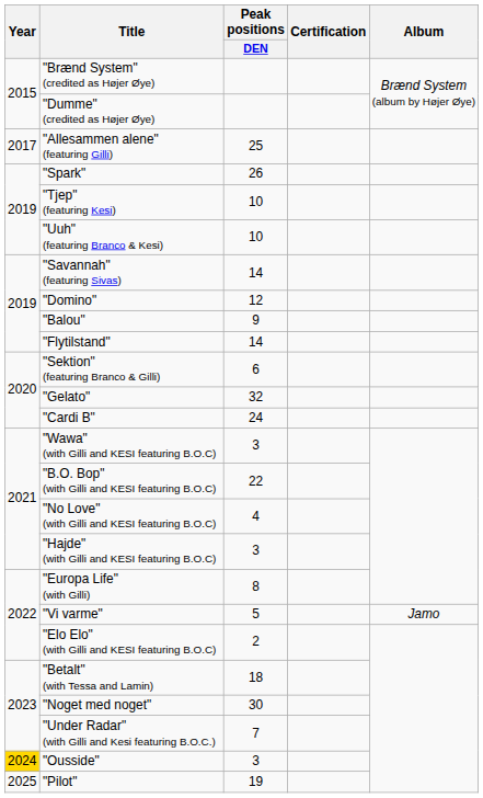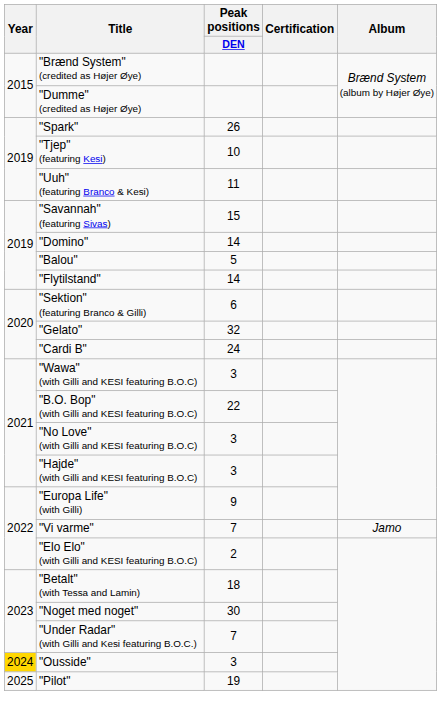 <table class="wikitable">
 <tr>
 <th align="center" rowspan="2" width="10">Year</th>
 <th align="center" rowspan="2" width="220">Title</th>
 <th align="center" colspan="1" width="20">Peak positions</th>
 <th align="center" rowspan="2">Certification</th>
 <th align="center" rowspan="2">Album</th>
 </tr>
 <tr>
 <th scope="col" style="width:3em;font-size:90%;"><a href='#'>DEN</a><br></th>
 </tr>
 <tr>
 <td style="text-align:center;" rowspan=2>2015</td>
 <td>"Brænd System" <br><small>(credited as Højer Øye)</small></td>
 <td style="text-align:center;"></td>
 <td style="text-align:center;"></td>
 <td style="text-align:center;" rowspan=2><em>Brænd System</em> <br><small>(album by Højer Øye)</small></td>
 </tr>
 <tr>
 <td>"Dumme" <br><small>(credited as Højer Øye)</small></td>
 <td style="text-align:center;"></td>
 <td style="text-align:center;"></td>
 </tr>
 <tr>
-<td style="text-align:center;">2017</td>
-<td>"Allesammen alene"<br><small>(featuring <a href='#'>Gilli</a>)</small></td>
-<td style="text-align:center;">25</td>
-<td style="text-align:center;"></td>
-<td style="text-align:center;"></td>
-</tr>
-<tr>
 <td style="text-align:center;" rowspan=3>2019</td>
 <td>"Spark"</td>
 <td style="text-align:center;">26</td>
 <td style="text-align:center;"></td>
 <td style="text-align:center;"></td>
 </tr>
 <tr>
 <td>"Tjep" <br><small>(featuring <a href='#'>Kesi</a>)</small></td>
 <td style="text-align:center;">10</td>
 <td style="text-align:center;"></td>
 <td style="text-align:center;"></td>
 </tr>
 <tr>
 <td>"Uuh" <br><small>(featuring <a href='#'>Branco</a> & Kesi)</small></td>
-<td style="text-align:center;">10</td>
+<td style="text-align:center;">11</td>
 <td style="text-align:center;"></td>
 <td style="text-align:center;"></td>
 </tr>
 <tr>
 <td style="text-align:center;" rowspan=4>2019</td>
 <td>"Savannah"<br><small>(featuring <a href='#'>Sivas</a>)</small></td>
+<td style="text-align:center;">15</td>
+<td style="text-align:center;"></td>
+<td style="text-align:center;"></td>
+</tr>
+<tr>
+<td>"Domino"</td>
 <td style="text-align:center;">14</td>
 <td style="text-align:center;"></td>
 <td style="text-align:center;"></td>
 </tr>
 <tr>
-<td>"Domino"</td>
-<td style="text-align:center;">12</td>
-<td style="text-align:center;"></td>
-<td style="text-align:center;"></td>
-</tr>
-<tr>
 <td>"Balou"</td>
-<td style="text-align:center;">9</td>
+<td style="text-align:center;">5</td>
 <td style="text-align:center;"></td>
 <td style="text-align:center;"></td>
 </tr>
 <tr>
 <td>"Flytilstand"</td>
 <td style="text-align:center;">14</td>
 <td style="text-align:center;"></td>
 <td style="text-align:center;"></td>
 </tr>
 <tr>
 <td style="text-align:center;" rowspan=3>2020</td>
 <td>"Sektion"<br><small>(featuring Branco & Gilli)</small></td>
 <td style="text-align:center;">6</td>
 <td style="text-align:center;"></td>
 <td style="text-align:center;"></td>
 </tr>
 <tr>
 <td>"Gelato"</td>
 <td style="text-align:center;">32<br></td>
 <td style="text-align:center;"></td>
 <td style="text-align:center;"></td>
 </tr>
 <tr>
 <td>"Cardi B"</td>
 <td style="text-align:center;">24<br></td>
 <td style="text-align:center;"></td>
 <td style="text-align:center;"></td>
 </tr>
 <tr>
 <td style="text-align:center;" rowspan=4>2021</td>
 <td>"Wawa"<br><small>(with Gilli and KESI featuring B.O.C)</small></td>
 <td style="text-align:center;">3<br></td>
 <td style="text-align:center;"></td>
 <td style="text-align:center;" rowspan="5"></td>
 </tr>
 <tr>
 <td>"B.O. Bop"<br><small>(with Gilli and KESI featuring B.O.C)</small></td>
 <td style="text-align:center;">22<br></td>
 <td style="text-align:center;"></td>
 </tr>
 <tr>
 <td>"No Love"<br><small>(with Gilli and KESI featuring B.O.C)</small></td>
-<td style="text-align:center;">4<br></td>
+<td style="text-align:center;">3<br></td>
 <td style="text-align:center;"></td>
 </tr>
 <tr>
 <td>"Hajde"<br><small>(with Gilli and KESI featuring B.O.C)</small></td>
 <td style="text-align:center;">3<br></td>
 <td style="text-align:center;"></td>
 </tr>
 <tr>
 <td style="text-align:center;" rowspan="3">2022</td>
 <td>"Europa Life"<br><small>(with Gilli)</small></td>
-<td style="text-align:center;">8<br></td>
+<td style="text-align:center;">9<br></td>
 <td style="text-align:center;"></td>
 </tr>
 <tr>
 <td>"Vi varme"</td>
-<td style="text-align:center;">5<br></td>
+<td style="text-align:center;">7<br></td>
 <td style="text-align:center;"></td>
 <td style="text-align:center;"><em>Jamo</em></td>
 </tr>
 <tr>
 <td>"Elo Elo"<br><small>(with Gilli and KESI featuring B.O.C)</small></td>
 <td style="text-align:center;">2<br></td>
 <td style="text-align:center;"></td>
 </tr>
 <tr>
 <td style="text-align:center;" rowspan="3">2023</td>
 <td>"Betalt"<br><small>(with Tessa and Lamin)</small></td>
 <td style="text-align:center;">18<br></td>
 <td style="text-align:center;"></td>
 </tr>
 <tr>
 <td>"Noget med noget"</td>
 <td style="text-align:center;">30<br></td>
 <td style="text-align:center;"></td>
 </tr>
 <tr>
 <td>"Under Radar"<br><small>(with Gilli and Kesi featuring B.O.C.)</small></td>
 <td style="text-align:center;">7<br></td>
 <td style="text-align:center;"></td>
 </tr>
 <tr>
 <td style="background: gold; text-align:center;">2024</td>
 <td>"Ousside"<br></td>
 <td style="text-align:center;">3<br></td>
 <td style="text-align:center;"></td>
 </tr>
 <tr>
 <td style="text-align:center;">2025</td>
 <td>"Pilot"</td>
 <td style="text-align:center;">19<br></td>
 <td style="text-align:center;"></td>
 </tr>
 </table>
